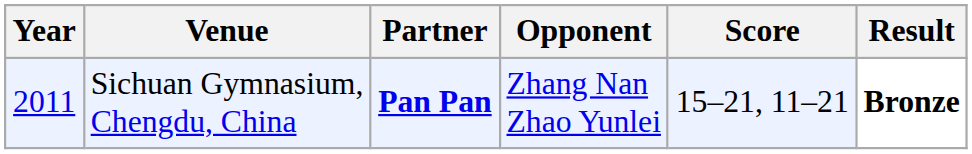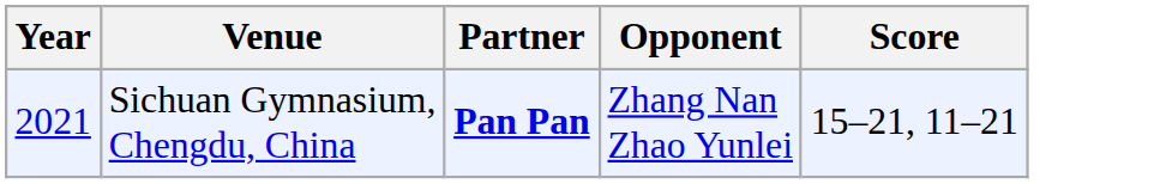 <table class="sortable wikitable" style="font-size: 90%;">
 <tr>
 <th>Year</th>
 <th>Venue</th>
 <th>Partner</th>
 <th>Opponent</th>
 <th>Score</th>
-<th>Result</th>
 </tr>
 <tr style="background:#ECF2FF">
-<td align="center"><a href='#'>2011</a></td>
+<td align="center"><a href='#'>2021</a></td>
 <td align="left">Sichuan Gymnasium,<br><a href='#'>Chengdu, China</a></td>
 <td align="left"><strong> <a href='#'>Pan Pan</a></strong></td>
 <td align="left"> <a href='#'>Zhang Nan</a> <br>  <a href='#'>Zhao Yunlei</a></td>
 <td align="left">15–21, 11–21</td>
-<td style="text-align:left; background:white"> <strong>Bronze</strong></td>
 </tr>
 </table>
